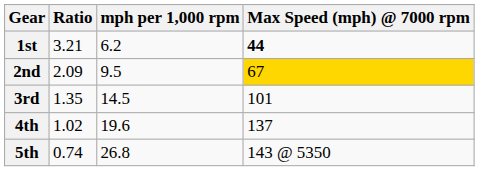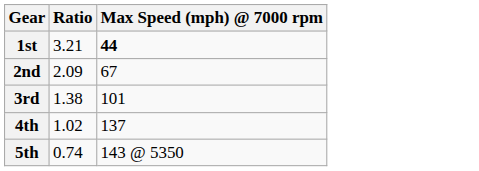 <table class="wikitable" border="1">
 <tr>
 <th>Gear</th>
 <th>Ratio</th>
-<th>mph per 1,000 rpm</th>
 <th>Max Speed (mph) @ 7000 rpm</th>
 </tr>
 <tr>
 <th>1st</th>
 <td>3.21</td>
-<td>6.2</td>
 <td><strong>44</strong></td>
 </tr>
 <tr>
 <th>2nd</th>
 <td>2.09</td>
-<td>9.5</td>
-<td style="background: gold;">67</td>
+<td>67</td>
 </tr>
 <tr>
 <th>3rd</th>
-<td>1.35</td>
-<td>14.5</td>
+<td>1.38</td>
 <td>101</td>
 </tr>
 <tr>
 <th>4th</th>
 <td>1.02</td>
-<td>19.6</td>
 <td>137</td>
 </tr>
 <tr>
 <th>5th</th>
 <td>0.74</td>
-<td>26.8</td>
 <td>143 @ 5350</td>
 </tr>
 </table>
